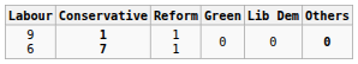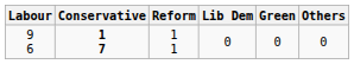 <table class=wikitable>
 <tr>
 <th>Labour</th>
 <th>Conservative</th>
 <th>Reform</th>
+<th>Lib Dem</th>
 <th>Green</th>
-<th>Lib Dem</th>
 <th>Others</th>
 </tr>
 <tr>
 <td style=text-align:center>9<br>6</td>
 <td style=text-align:center><strong>1<br>7</strong></td>
 <td style=text-align:center>1<br>1</td>
 <td style=text-align:center>0<br></td>
 <td style=text-align:center>0<br></td>
-<td style=text-align:center><strong>0<br></strong></td>
+<td style=text-align:center>0<br></td>
 </tr>
 </table>
